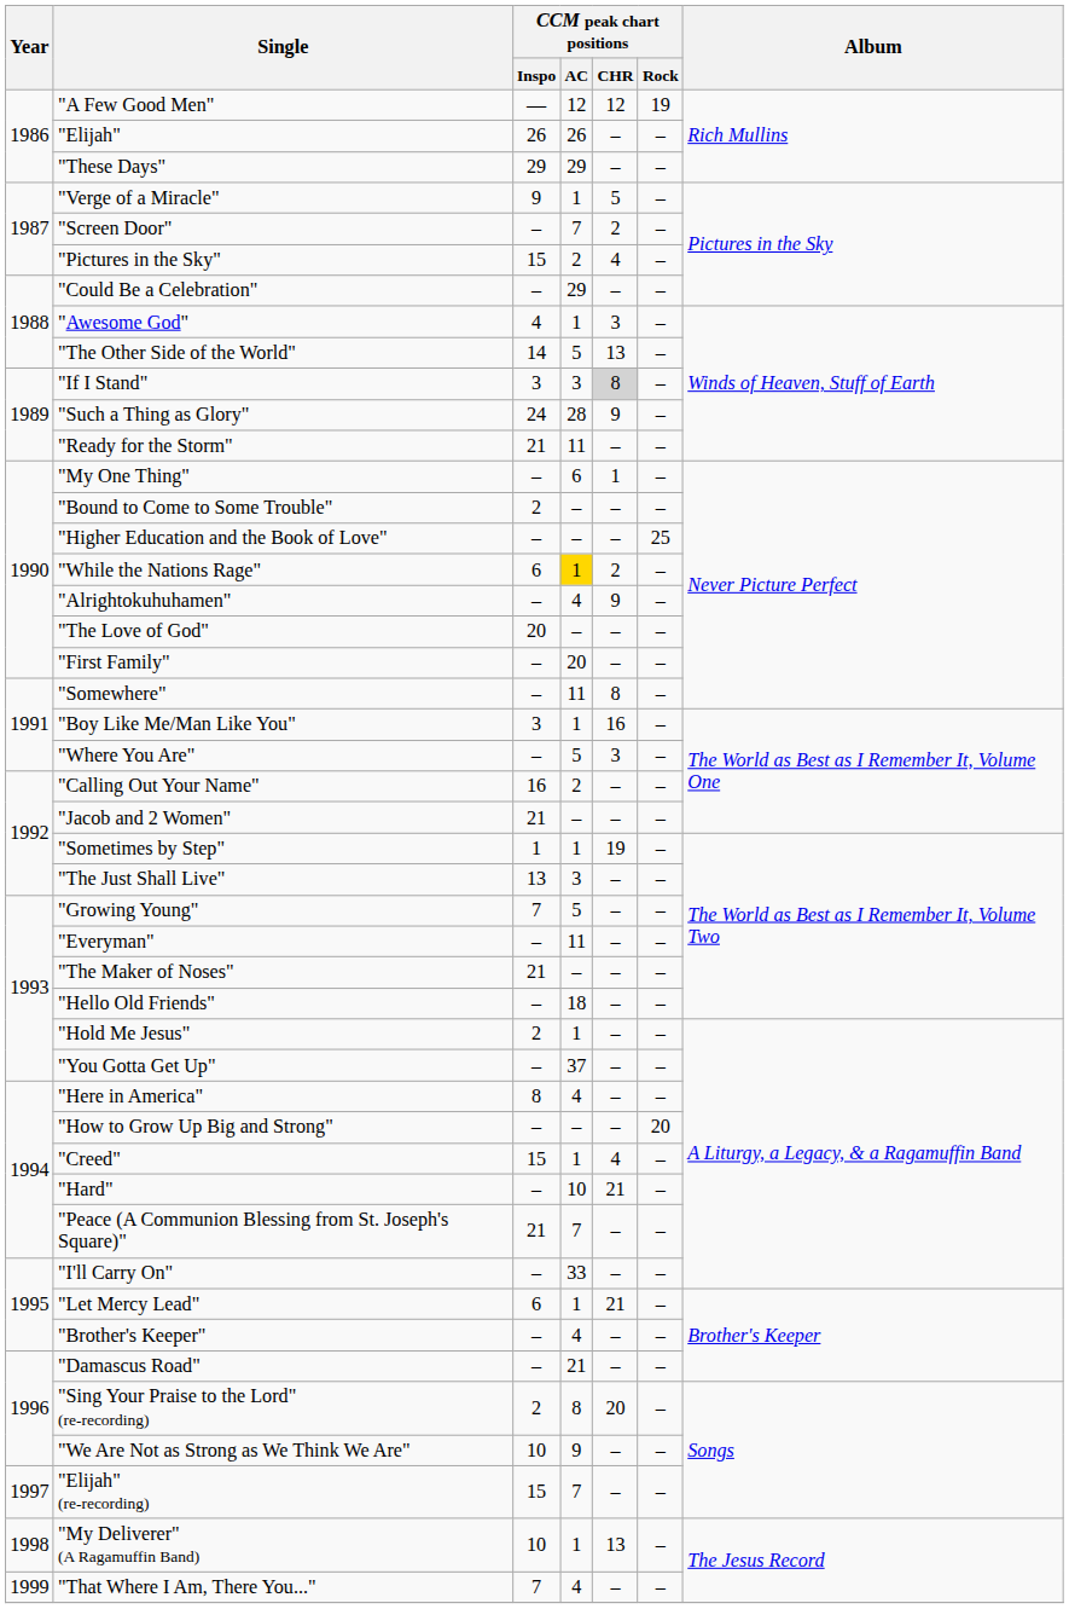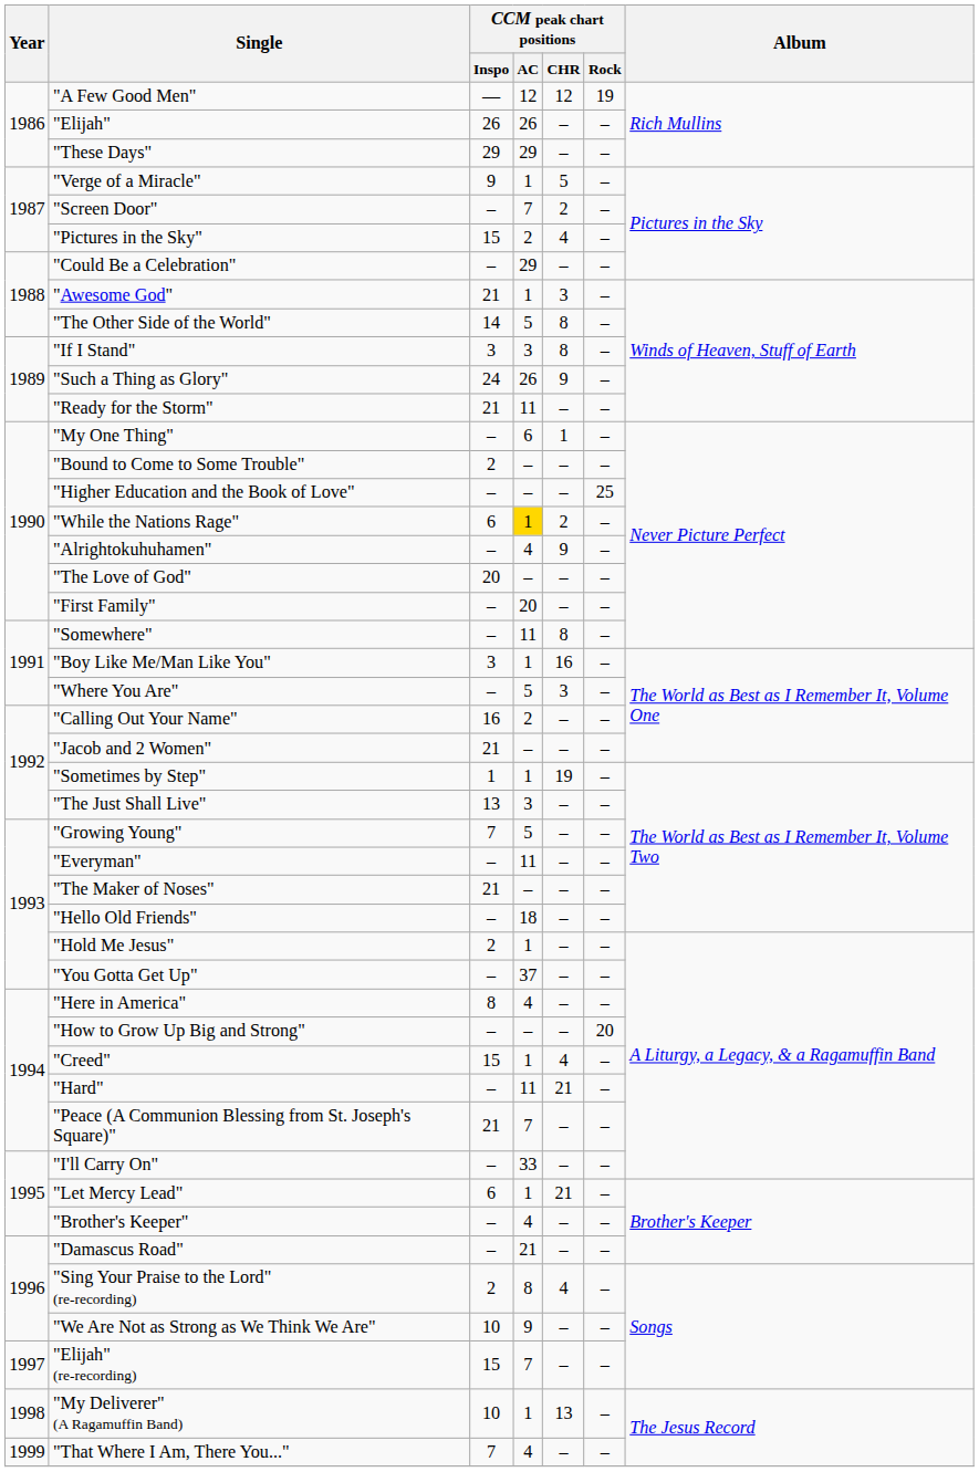 <table class="wikitable">
 <tr>
 <th rowspan="2">Year</th>
 <th rowspan="2">Single</th>
 <th colspan="4"><em>CCM</em> <small>peak chart positions</small></th>
 <th rowspan="2">Album</th>
 </tr>
 <tr>
 <th style="width:1em"><small>Inspo</small></th>
 <th style="width:1em"><small>AC</small></th>
 <th style="width:1em"><small>CHR</small></th>
 <th style="width:1em"><small>Rock</small></th>
 </tr>
 <tr>
 <td align="center" rowspan="3">1986</td>
 <td align="left" valign="top">"A Few Good Men"</td>
 <td align="center">—</td>
 <td align="center">12</td>
 <td align="center">12</td>
 <td align="center">19</td>
 <td align="left" rowspan="3"><em><a href='#'>Rich Mullins</a></em></td>
 </tr>
 <tr>
 <td align="left" valign="top">"Elijah"</td>
 <td align="center">26</td>
 <td align="center">26</td>
 <td align="center">–</td>
 <td align="center">–</td>
 </tr>
 <tr>
 <td align="left" valign="top">"These Days"</td>
 <td align="center">29</td>
 <td align="center">29</td>
 <td align="center">–</td>
 <td align="center">–</td>
 </tr>
 <tr>
 <td align="center" rowspan="3">1987</td>
 <td align="left">"Verge of a Miracle"</td>
 <td align="center">9</td>
 <td align="center">1</td>
 <td align="center">5</td>
 <td align="center">–</td>
 <td align="left" rowspan="4"><em><a href='#'>Pictures in the Sky</a></em></td>
 </tr>
 <tr>
 <td align="left">"Screen Door"</td>
 <td align="center">–</td>
 <td align="center">7</td>
 <td align="center">2</td>
 <td align="center">–</td>
 </tr>
 <tr>
 <td align="left">"Pictures in the Sky"</td>
 <td align="center">15</td>
 <td align="center">2</td>
 <td align="center">4</td>
 <td align="center">–</td>
 </tr>
 <tr>
 <td align="center" rowspan="3">1988</td>
 <td align="left">"Could Be a Celebration"</td>
 <td align="center">–</td>
 <td align="center">29</td>
 <td align="center">–</td>
 <td align="center">–</td>
 </tr>
 <tr>
 <td align="left">"<a href='#'>Awesome God</a>"</td>
-<td align="center">4</td>
+<td align="center">21</td>
 <td align="center">1</td>
 <td align="center">3</td>
 <td align="center">–</td>
 <td align="left" rowspan="5"><em><a href='#'>Winds of Heaven, Stuff of Earth</a></em></td>
 </tr>
 <tr>
 <td align="left">"The Other Side of the World"</td>
 <td align="center">14</td>
 <td align="center">5</td>
-<td align="center">13</td>
+<td align="center">8</td>
 <td align="center">–</td>
 </tr>
 <tr>
 <td align="center" rowspan="3">1989</td>
 <td align="left">"If I Stand"</td>
 <td align="center">3</td>
 <td align="center">3</td>
-<td align="center" style="background: lightgrey;">8</td>
+<td align="center">8</td>
 <td align="center">–</td>
 </tr>
 <tr>
 <td align="left">"Such a Thing as Glory"</td>
 <td align="center">24</td>
-<td align="center">28</td>
+<td align="center">26</td>
 <td align="center">9</td>
 <td align="center">–</td>
 </tr>
 <tr>
 <td align="left">"Ready for the Storm"</td>
 <td align="center">21</td>
 <td align="center">11</td>
 <td align="center">–</td>
 <td align="center">–</td>
 </tr>
 <tr>
 <td align="center" rowspan="7">1990</td>
 <td align="left">"My One Thing"</td>
 <td align="center">–</td>
 <td align="center">6</td>
 <td align="center">1</td>
 <td align="center">–</td>
 <td align="left" rowspan="8"><em><a href='#'>Never Picture Perfect</a></em></td>
 </tr>
 <tr>
 <td align="left">"Bound to Come to Some Trouble"</td>
 <td align="center">2</td>
 <td align="center">–</td>
 <td align="center">–</td>
 <td align="center">–</td>
 </tr>
 <tr>
 <td align="left">"Higher Education and the Book of Love"</td>
 <td align="center">–</td>
 <td align="center">–</td>
 <td align="center">–</td>
 <td align="center">25</td>
 </tr>
 <tr>
 <td align="left">"While the Nations Rage"</td>
 <td align="center">6</td>
 <td align="center" style="background: gold;">1</td>
 <td align="center">2</td>
 <td align="center">–</td>
 </tr>
 <tr>
 <td align="left">"Alrightokuhuhamen"</td>
 <td align="center">–</td>
 <td align="center">4</td>
 <td align="center">9</td>
 <td align="center">–</td>
 </tr>
 <tr>
 <td align="left">"The Love of God"</td>
 <td align="center">20</td>
 <td align="center">–</td>
 <td align="center">–</td>
 <td align="center">–</td>
 </tr>
 <tr>
 <td align="left">"First Family"</td>
 <td align="center">–</td>
 <td align="center">20</td>
 <td align="center">–</td>
 <td align="center">–</td>
 </tr>
 <tr>
 <td align="center" rowspan="3">1991</td>
 <td align="left">"Somewhere"</td>
 <td align="center">–</td>
 <td align="center">11</td>
 <td align="center">8</td>
 <td align="center">–</td>
 </tr>
 <tr>
 <td align="left">"Boy Like Me/Man Like You"</td>
 <td align="center">3</td>
 <td align="center">1</td>
 <td align="center">16</td>
 <td align="center">–</td>
 <td align="left" rowspan="4"><em><a href='#'>The World as Best as I Remember It, Volume One</a></em></td>
 </tr>
 <tr>
 <td align="left">"Where You Are"</td>
 <td align="center">–</td>
 <td align="center">5</td>
 <td align="center">3</td>
 <td align="center">–</td>
 </tr>
 <tr>
 <td align="center" rowspan="4">1992</td>
 <td align="left">"Calling Out Your Name"</td>
 <td align="center">16</td>
 <td align="center">2</td>
 <td align="center">–</td>
 <td align="center">–</td>
 </tr>
 <tr>
 <td align="left">"Jacob and 2 Women"</td>
 <td align="center">21</td>
 <td align="center">–</td>
 <td align="center">–</td>
 <td align="center">–</td>
 </tr>
 <tr>
 <td align="left">"Sometimes by Step"</td>
 <td align="center">1</td>
 <td align="center">1</td>
 <td align="center">19</td>
 <td align="center">–</td>
 <td align="left" rowspan="6"><em><a href='#'>The World as Best as I Remember It, Volume Two</a></em></td>
 </tr>
 <tr>
 <td align="left">"The Just Shall Live"</td>
 <td align="center">13</td>
 <td align="center">3</td>
 <td align="center">–</td>
 <td align="center">–</td>
 </tr>
 <tr>
 <td align="center" rowspan="6">1993</td>
 <td align="left">"Growing Young"</td>
 <td align="center">7</td>
 <td align="center">5</td>
 <td align="center">–</td>
 <td align="center">–</td>
 </tr>
 <tr>
 <td align="left">"Everyman"</td>
 <td align="center">–</td>
 <td align="center">11</td>
 <td align="center">–</td>
 <td align="center">–</td>
 </tr>
 <tr>
 <td align="left">"The Maker of Noses"</td>
 <td align="center">21</td>
 <td align="center">–</td>
 <td align="center">–</td>
 <td align="center">–</td>
 </tr>
 <tr>
 <td align="left">"Hello Old Friends"</td>
 <td align="center">–</td>
 <td align="center">18</td>
 <td align="center">–</td>
 <td align="center">–</td>
 </tr>
 <tr>
 <td align="left">"Hold Me Jesus"</td>
 <td align="center">2</td>
 <td align="center">1</td>
 <td align="center">–</td>
 <td align="center">–</td>
 <td align="left" rowspan="8"><em><a href='#'>A Liturgy, a Legacy, & a Ragamuffin Band</a></em></td>
 </tr>
 <tr>
 <td align="left">"You Gotta Get Up"</td>
 <td align="center">–</td>
 <td align="center">37</td>
 <td align="center">–</td>
 <td align="center">–</td>
 </tr>
 <tr>
 <td align="center" rowspan="5">1994</td>
 <td align="left">"Here in America"</td>
 <td align="center">8</td>
 <td align="center">4</td>
 <td align="center">–</td>
 <td align="center">–</td>
 </tr>
 <tr>
 <td align="left">"How to Grow Up Big and Strong"</td>
 <td align="center">–</td>
 <td align="center">–</td>
 <td align="center">–</td>
 <td align="center">20</td>
 </tr>
 <tr>
 <td align="left">"Creed"</td>
 <td align="center">15</td>
 <td align="center">1</td>
 <td align="center">4</td>
 <td align="center">–</td>
 </tr>
 <tr>
 <td align="left">"Hard"</td>
 <td align="center">–</td>
-<td align="center">10</td>
+<td align="center">11</td>
 <td align="center">21</td>
 <td align="center">–</td>
 </tr>
 <tr>
 <td align="left">"Peace (A Communion Blessing from St. Joseph's Square)"</td>
 <td align="center">21</td>
 <td align="center">7</td>
 <td align="center">–</td>
 <td align="center">–</td>
 </tr>
 <tr>
 <td align="center" rowspan="3">1995</td>
 <td align="left">"I'll Carry On"</td>
 <td align="center">–</td>
 <td align="center">33</td>
 <td align="center">–</td>
 <td align="center">–</td>
 </tr>
 <tr>
 <td align="left">"Let Mercy Lead"</td>
 <td align="center">6</td>
 <td align="center">1</td>
 <td align="center">21</td>
 <td align="center">–</td>
 <td align="left" rowspan="3"><em><a href='#'>Brother's Keeper</a></em></td>
 </tr>
 <tr>
 <td align="left">"Brother's Keeper"</td>
 <td align="center">–</td>
 <td align="center">4</td>
 <td align="center">–</td>
 <td align="center">–</td>
 </tr>
 <tr>
 <td align="center" rowspan="3">1996</td>
 <td align="left">"Damascus Road"</td>
 <td align="center">–</td>
 <td align="center">21</td>
 <td align="center">–</td>
 <td align="center">–</td>
 </tr>
 <tr>
 <td align="left">"Sing Your Praise to the Lord"<br><small>(re-recording)</small></td>
 <td align="center">2</td>
 <td align="center">8</td>
-<td align="center">20</td>
+<td align="center">4</td>
 <td align="center">–</td>
 <td align="left" rowspan="3"><em><a href='#'>Songs</a></em></td>
 </tr>
 <tr>
 <td align="left">"We Are Not as Strong as We Think We Are"</td>
 <td align="center">10</td>
 <td align="center">9</td>
 <td align="center">–</td>
 <td align="center">–</td>
 </tr>
 <tr>
 <td align="center" rowspan="1">1997</td>
 <td align="left">"Elijah"<br><small>(re-recording)</small></td>
 <td align="center">15</td>
 <td align="center">7</td>
 <td align="center">–</td>
 <td align="center">–</td>
 </tr>
 <tr>
 <td align="center">1998</td>
 <td align="left">"My Deliverer"<br><small>(A Ragamuffin Band)</small></td>
 <td align="center">10</td>
 <td align="center">1</td>
 <td align="center">13</td>
 <td align="center">–</td>
 <td align="left" rowspan="2"><em><a href='#'>The Jesus Record</a></em></td>
 </tr>
 <tr>
 <td align="center">1999</td>
 <td align="left">"That Where I Am, There You..."</td>
 <td align="center">7</td>
 <td align="center">4</td>
 <td align="center">–</td>
 <td align="center">–</td>
 </tr>
 <tr>
 </tr>
 </table>
